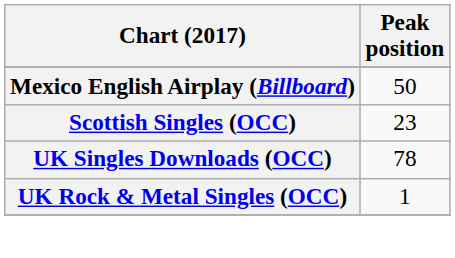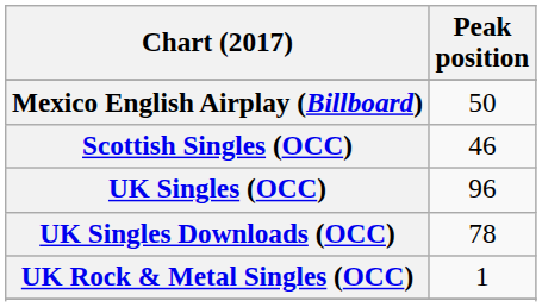 <table class="wikitable plainrowheaders sortable" style="text-align:center;">
 <tr>
 <th>Chart (2017)</th>
 <th>Peak<br>position</th>
 </tr>
 <tr>
 </tr>
 <tr>
 </tr>
 <tr>
 </tr>
 <tr>
 <th scope="row">Mexico English Airplay (<em><a href='#'>Billboard</a></em>)</th>
 <td>50</td>
 </tr>
 <tr>
 <th scope="row"><a href='#'>Scottish Singles</a> (<a href='#'>OCC</a>)</th>
-<td>23</td>
+<td>46</td>
+</tr>
+<tr>
+<th scope="row"><a href='#'>UK Singles</a> (<a href='#'>OCC</a>)</th>
+<td>96</td>
 </tr>
 <tr>
 <th scope="row"><a href='#'>UK Singles Downloads</a> (<a href='#'>OCC</a>)</th>
 <td>78</td>
 </tr>
 <tr>
 <th scope="row"><a href='#'>UK Rock & Metal Singles</a> (<a href='#'>OCC</a>)</th>
 <td>1</td>
 </tr>
 <tr>
 </tr>
 <tr>
 </tr>
 </table>
